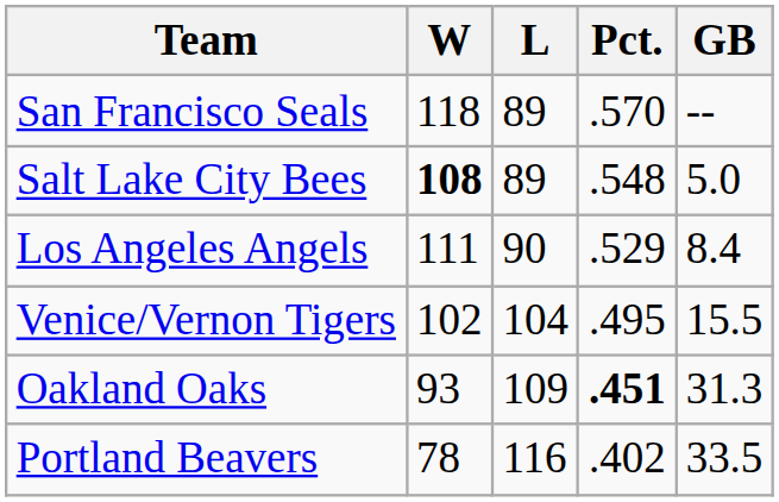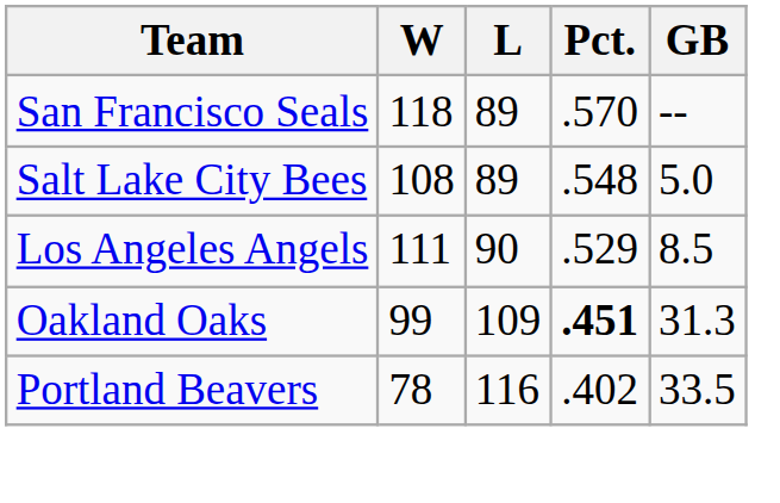 <table class="wikitable">
 <tr>
 <th>Team</th>
 <th>W</th>
 <th>L</th>
 <th>Pct.</th>
 <th>GB</th>
 </tr>
 <tr>
 <td><a href='#'>San Francisco Seals</a></td>
 <td>118</td>
 <td>89</td>
 <td>.570</td>
 <td>--</td>
 </tr>
 <tr>
 <td><a href='#'>Salt Lake City Bees</a></td>
-<td><strong>108</strong></td>
+<td>108</td>
 <td>89</td>
 <td>.548</td>
 <td>5.0</td>
 </tr>
 <tr>
 <td><a href='#'>Los Angeles Angels</a></td>
 <td>111</td>
 <td>90</td>
 <td>.529</td>
-<td>8.4</td>
-</tr>
-<tr>
-<td><a href='#'>Venice/Vernon Tigers</a></td>
-<td>102</td>
-<td>104</td>
-<td>.495</td>
-<td>15.5</td>
+<td>8.5</td>
 </tr>
 <tr>
 <td><a href='#'>Oakland Oaks</a></td>
-<td>93</td>
+<td>99</td>
 <td>109</td>
 <td><strong>.451</strong></td>
 <td>31.3</td>
 </tr>
 <tr>
 <td><a href='#'>Portland Beavers</a></td>
 <td>78</td>
 <td>116</td>
 <td>.402</td>
 <td>33.5</td>
 </tr>
 </table>
